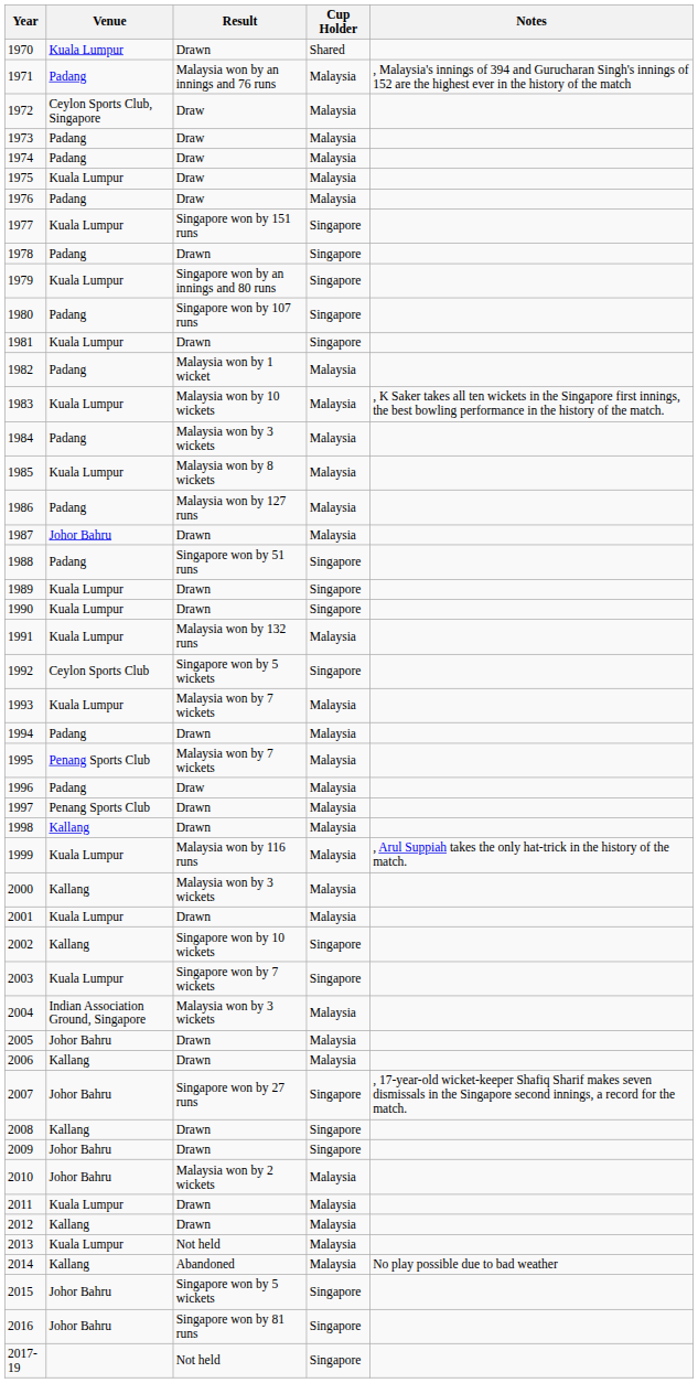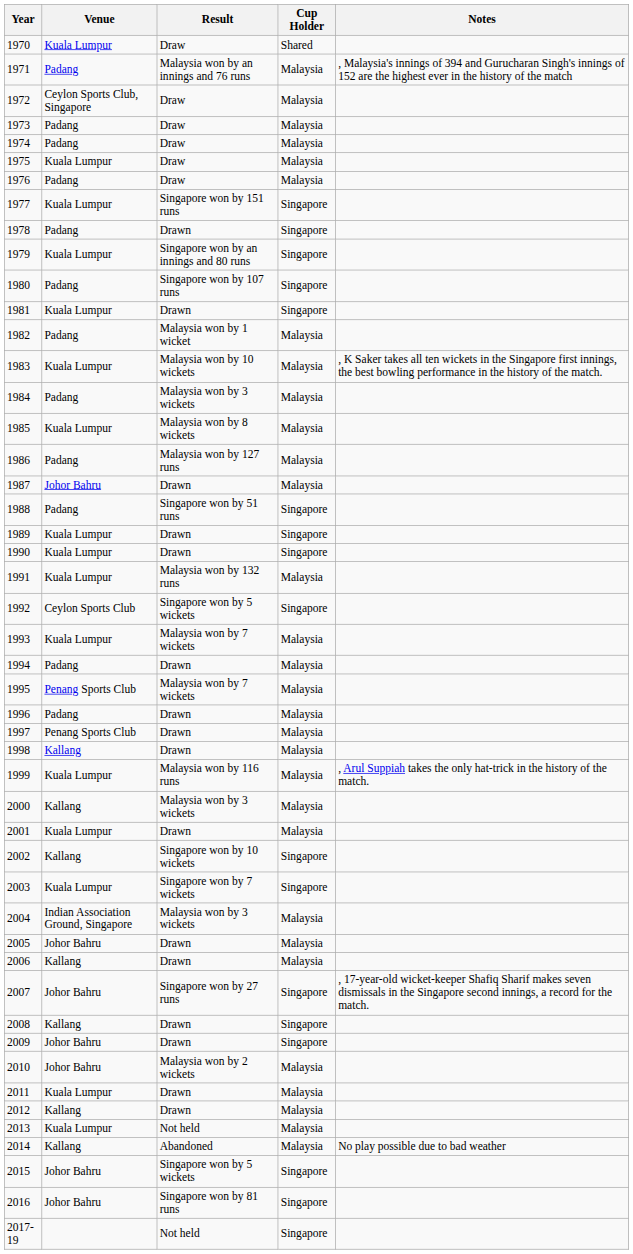 <table class="wikitable">
 <tr>
 <th>Year</th>
 <th>Venue</th>
 <th>Result</th>
 <th>Cup Holder</th>
 <th>Notes</th>
 </tr>
 <tr>
 <td>1970</td>
 <td><a href='#'>Kuala Lumpur</a></td>
-<td>Drawn</td>
+<td>Draw</td>
 <td>Shared</td>
 <td></td>
 </tr>
 <tr>
 <td>1971</td>
 <td><a href='#'>Padang</a></td>
 <td>Malaysia won by an innings and 76 runs</td>
 <td>Malaysia</td>
 <td>, Malaysia's innings of 394 and Gurucharan Singh's innings of 152 are the highest ever in the history of the match</td>
 </tr>
 <tr>
 <td>1972</td>
 <td>Ceylon Sports Club, Singapore</td>
 <td>Draw</td>
 <td>Malaysia</td>
 <td></td>
 </tr>
 <tr>
 <td>1973</td>
 <td>Padang</td>
 <td>Draw</td>
 <td>Malaysia</td>
 <td></td>
 </tr>
 <tr>
 <td>1974</td>
 <td>Padang</td>
 <td>Draw</td>
 <td>Malaysia</td>
 <td></td>
 </tr>
 <tr>
 <td>1975</td>
 <td>Kuala Lumpur</td>
 <td>Draw</td>
 <td>Malaysia</td>
 <td></td>
 </tr>
 <tr>
 <td>1976</td>
 <td>Padang</td>
 <td>Draw</td>
 <td>Malaysia</td>
 <td></td>
 </tr>
 <tr>
 <td>1977</td>
 <td>Kuala Lumpur</td>
 <td>Singapore won by 151 runs</td>
 <td>Singapore</td>
 <td></td>
 </tr>
 <tr>
 <td>1978</td>
 <td>Padang</td>
 <td>Drawn</td>
 <td>Singapore</td>
 <td></td>
 </tr>
 <tr>
 <td>1979</td>
 <td>Kuala Lumpur</td>
 <td>Singapore won by an innings and 80 runs</td>
 <td>Singapore</td>
 <td></td>
 </tr>
 <tr>
 <td>1980</td>
 <td>Padang</td>
 <td>Singapore won by 107 runs</td>
 <td>Singapore</td>
 <td></td>
 </tr>
 <tr>
 <td>1981</td>
 <td>Kuala Lumpur</td>
 <td>Drawn</td>
 <td>Singapore</td>
 <td></td>
 </tr>
 <tr>
 <td>1982</td>
 <td>Padang</td>
 <td>Malaysia won by 1 wicket</td>
 <td>Malaysia</td>
 <td></td>
 </tr>
 <tr>
 <td>1983</td>
 <td>Kuala Lumpur</td>
 <td>Malaysia won by 10 wickets</td>
 <td>Malaysia</td>
 <td>, K Saker takes all ten wickets in the Singapore first innings, the best bowling performance in the history of the match.</td>
 </tr>
 <tr>
 <td>1984</td>
 <td>Padang</td>
 <td>Malaysia won by 3 wickets</td>
 <td>Malaysia</td>
 <td></td>
 </tr>
 <tr>
 <td>1985</td>
 <td>Kuala Lumpur</td>
 <td>Malaysia won by 8 wickets</td>
 <td>Malaysia</td>
 <td></td>
 </tr>
 <tr>
 <td>1986</td>
 <td>Padang</td>
 <td>Malaysia won by 127 runs</td>
 <td>Malaysia</td>
 <td></td>
 </tr>
 <tr>
 <td>1987</td>
 <td><a href='#'>Johor Bahru</a></td>
 <td>Drawn</td>
 <td>Malaysia</td>
 <td></td>
 </tr>
 <tr>
 <td>1988</td>
 <td>Padang</td>
 <td>Singapore won by 51 runs</td>
 <td>Singapore</td>
 <td></td>
 </tr>
 <tr>
 <td>1989</td>
 <td>Kuala Lumpur</td>
 <td>Drawn</td>
 <td>Singapore</td>
 <td></td>
 </tr>
 <tr>
 <td>1990</td>
 <td>Kuala Lumpur</td>
 <td>Drawn</td>
 <td>Singapore</td>
 <td></td>
 </tr>
 <tr>
 <td>1991</td>
 <td>Kuala Lumpur</td>
 <td>Malaysia won by 132 runs</td>
 <td>Malaysia</td>
 <td></td>
 </tr>
 <tr>
 <td>1992</td>
 <td>Ceylon Sports Club</td>
 <td>Singapore won by 5 wickets</td>
 <td>Singapore</td>
 <td></td>
 </tr>
 <tr>
 <td>1993</td>
 <td>Kuala Lumpur</td>
 <td>Malaysia won by 7 wickets</td>
 <td>Malaysia</td>
 <td></td>
 </tr>
 <tr>
 <td>1994</td>
 <td>Padang</td>
 <td>Drawn</td>
 <td>Malaysia</td>
 <td></td>
 </tr>
 <tr>
 <td>1995</td>
 <td><a href='#'>Penang</a> Sports Club</td>
 <td>Malaysia won by 7 wickets</td>
 <td>Malaysia</td>
 <td></td>
 </tr>
 <tr>
 <td>1996</td>
 <td>Padang</td>
-<td>Draw</td>
+<td>Drawn</td>
 <td>Malaysia</td>
 <td></td>
 </tr>
 <tr>
 <td>1997</td>
 <td>Penang Sports Club</td>
 <td>Drawn</td>
 <td>Malaysia</td>
 <td></td>
 </tr>
 <tr>
 <td>1998</td>
 <td><a href='#'>Kallang</a></td>
 <td>Drawn</td>
 <td>Malaysia</td>
 <td></td>
 </tr>
 <tr>
 <td>1999</td>
 <td>Kuala Lumpur</td>
 <td>Malaysia won by 116 runs</td>
 <td>Malaysia</td>
 <td>, <a href='#'>Arul Suppiah</a> takes the only hat-trick in the history of the match.</td>
 </tr>
 <tr>
 <td>2000</td>
 <td>Kallang</td>
 <td>Malaysia won by 3 wickets</td>
 <td>Malaysia</td>
 <td></td>
 </tr>
 <tr>
 <td>2001</td>
 <td>Kuala Lumpur</td>
 <td>Drawn</td>
 <td>Malaysia</td>
 <td></td>
 </tr>
 <tr>
 <td>2002</td>
 <td>Kallang</td>
 <td>Singapore won by 10 wickets</td>
 <td>Singapore</td>
 <td></td>
 </tr>
 <tr>
 <td>2003</td>
 <td>Kuala Lumpur</td>
 <td>Singapore won by 7 wickets</td>
 <td>Singapore</td>
 <td></td>
 </tr>
 <tr>
 <td>2004</td>
 <td>Indian Association Ground, Singapore</td>
 <td>Malaysia won by 3 wickets</td>
 <td>Malaysia</td>
 <td></td>
 </tr>
 <tr>
 <td>2005</td>
 <td>Johor Bahru</td>
 <td>Drawn</td>
 <td>Malaysia</td>
 <td></td>
 </tr>
 <tr>
 <td>2006</td>
 <td>Kallang</td>
 <td>Drawn</td>
 <td>Malaysia</td>
 <td></td>
 </tr>
 <tr>
 <td>2007</td>
 <td>Johor Bahru</td>
 <td>Singapore won by 27 runs</td>
 <td>Singapore</td>
 <td>, 17-year-old wicket-keeper Shafiq Sharif makes seven dismissals in the Singapore second innings, a record for the match.</td>
 </tr>
 <tr>
 <td>2008</td>
 <td>Kallang</td>
 <td>Drawn</td>
 <td>Singapore</td>
 <td></td>
 </tr>
 <tr>
 <td>2009</td>
 <td>Johor Bahru</td>
 <td>Drawn</td>
 <td>Singapore</td>
 <td></td>
 </tr>
 <tr>
 <td>2010</td>
 <td>Johor Bahru</td>
 <td>Malaysia won by 2 wickets</td>
 <td>Malaysia</td>
 <td></td>
 </tr>
 <tr>
 <td>2011</td>
 <td>Kuala Lumpur</td>
 <td>Drawn</td>
 <td>Malaysia</td>
 <td></td>
 </tr>
 <tr>
 <td>2012</td>
 <td>Kallang</td>
 <td>Drawn</td>
 <td>Malaysia</td>
 <td></td>
 </tr>
 <tr>
 <td>2013</td>
 <td>Kuala Lumpur</td>
 <td>Not held</td>
 <td>Malaysia</td>
 <td></td>
 </tr>
 <tr>
 <td>2014</td>
 <td>Kallang</td>
 <td>Abandoned</td>
 <td>Malaysia</td>
 <td> No play possible due to bad weather</td>
 </tr>
 <tr>
 <td>2015</td>
 <td>Johor Bahru</td>
 <td>Singapore won by 5 wickets</td>
 <td>Singapore</td>
 <td></td>
 </tr>
 <tr>
 <td>2016</td>
 <td>Johor Bahru</td>
 <td>Singapore won by 81 runs</td>
 <td>Singapore</td>
 <td></td>
 </tr>
 <tr>
 <td>2017-19</td>
 <td></td>
 <td>Not held</td>
 <td>Singapore</td>
 <td></td>
 </tr>
 </table>
